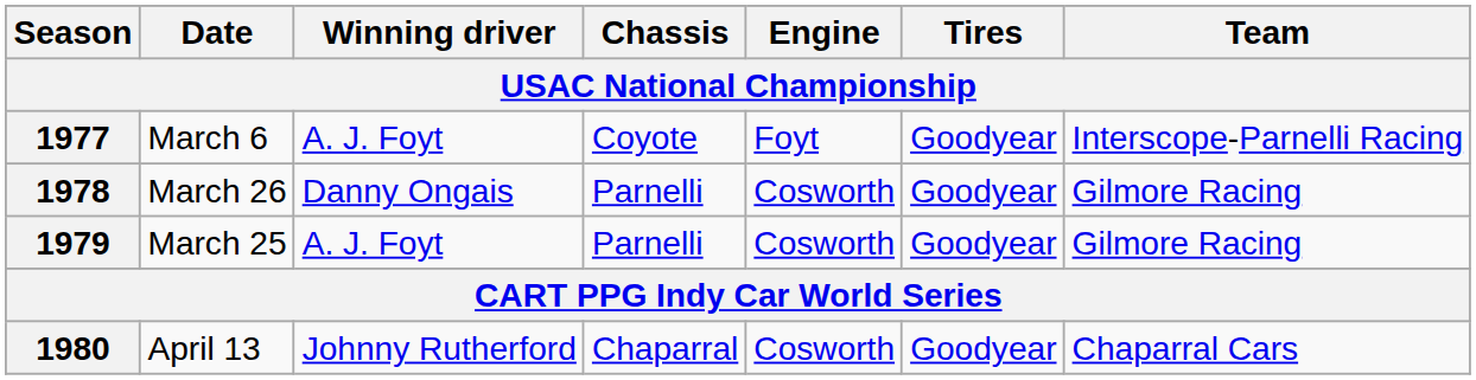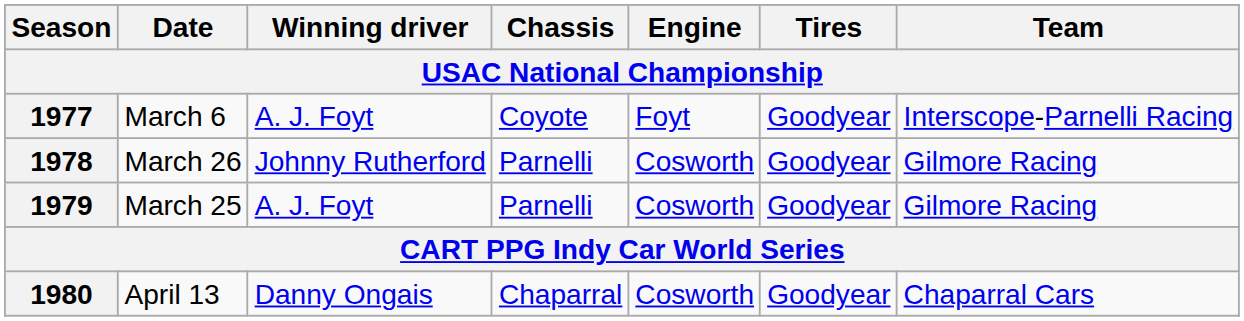 <table class="wikitable" style="font-size: 95%;">
 <tr>
 <th>Season</th>
 <th>Date</th>
 <th>Winning driver</th>
 <th>Chassis</th>
 <th>Engine</th>
 <th>Tires</th>
 <th>Team</th>
 </tr>
 <tr>
 <th colspan=11><a href='#'>USAC National Championship</a></th>
 </tr>
 <tr>
 <th>1977</th>
 <td>March 6</td>
 <td><a href='#'>A. J. Foyt</a></td>
 <td><a href='#'>Coyote</a></td>
 <td><a href='#'>Foyt</a></td>
 <td><a href='#'>Goodyear</a></td>
 <td><a href='#'>Interscope</a>-<a href='#'>Parnelli Racing</a></td>
 </tr>
 <tr>
 <th>1978</th>
 <td>March 26</td>
-<td><a href='#'>Danny Ongais</a></td>
+<td><a href='#'>Johnny Rutherford</a></td>
 <td><a href='#'>Parnelli</a></td>
 <td><a href='#'>Cosworth</a></td>
 <td><a href='#'>Goodyear</a></td>
 <td><a href='#'>Gilmore Racing</a></td>
 </tr>
 <tr>
 <th>1979</th>
 <td>March 25</td>
 <td><a href='#'>A. J. Foyt</a></td>
 <td><a href='#'>Parnelli</a></td>
 <td><a href='#'>Cosworth</a></td>
 <td><a href='#'>Goodyear</a></td>
 <td><a href='#'>Gilmore Racing</a></td>
 </tr>
 <tr>
 <th colspan=11><a href='#'>CART PPG Indy Car World Series</a></th>
 </tr>
 <tr>
 <th>1980</th>
 <td>April 13</td>
-<td><a href='#'>Johnny Rutherford</a></td>
+<td><a href='#'>Danny Ongais</a></td>
 <td><a href='#'>Chaparral</a></td>
 <td><a href='#'>Cosworth</a></td>
 <td><a href='#'>Goodyear</a></td>
 <td><a href='#'>Chaparral Cars</a></td>
 </tr>
 </table>
